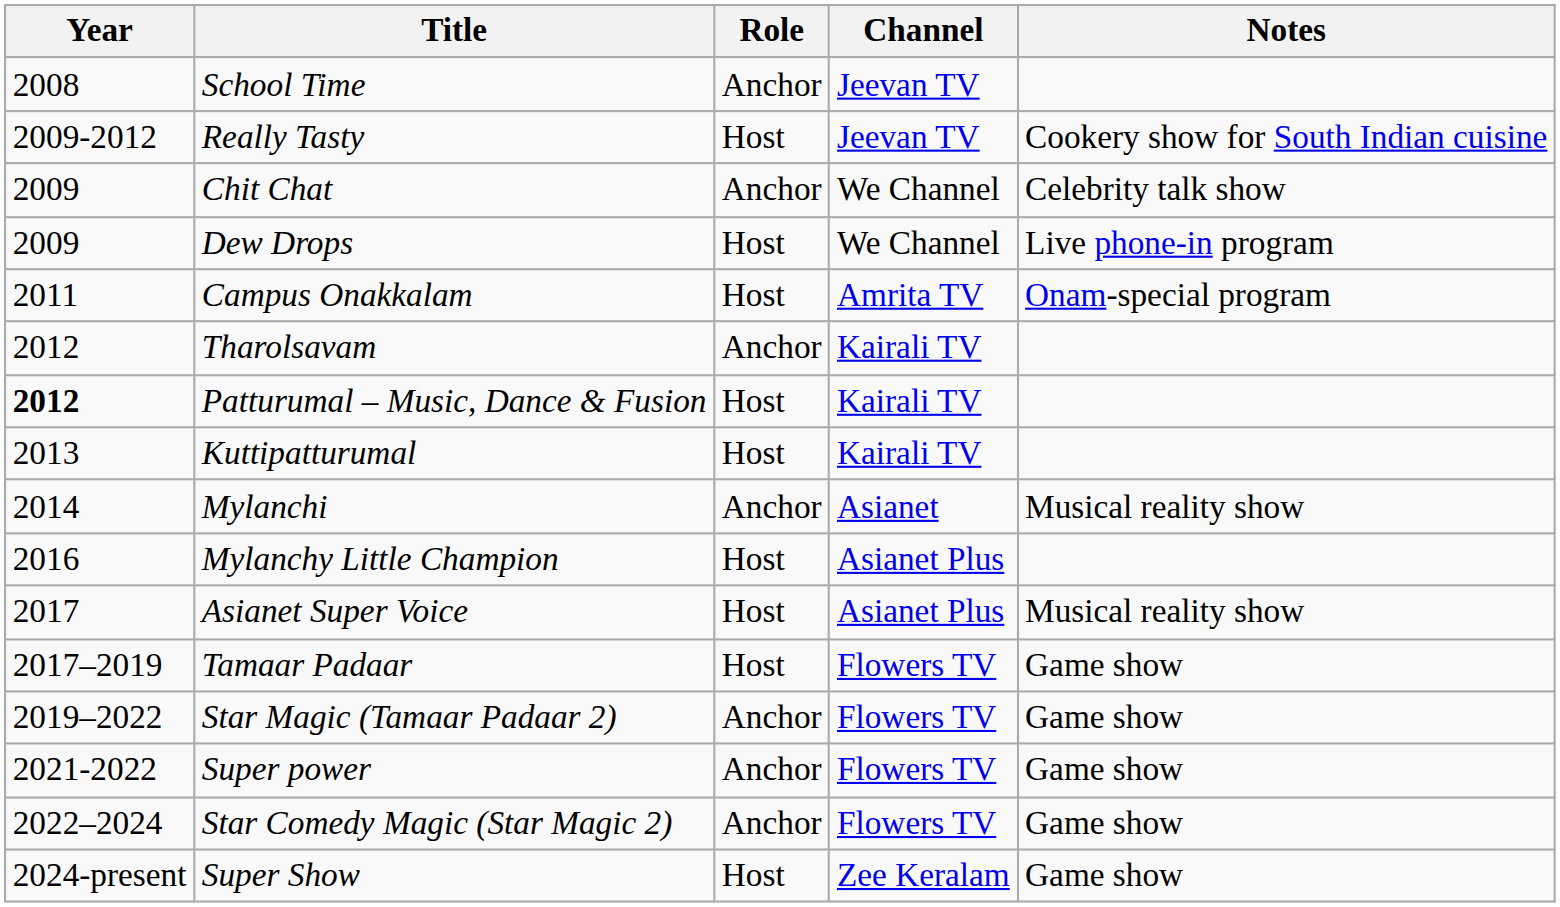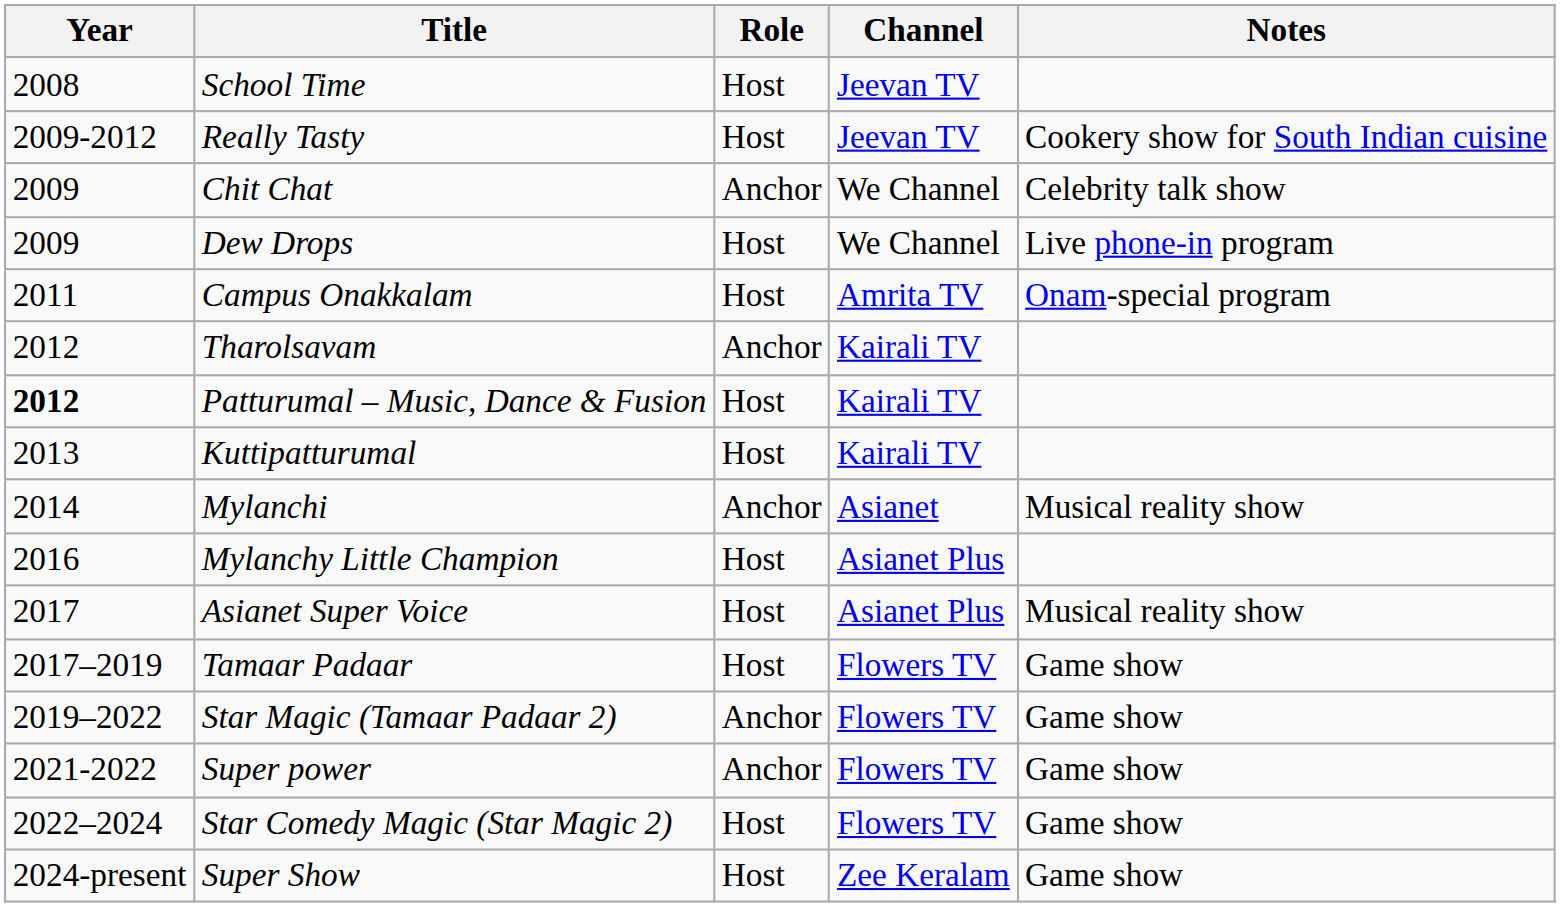 <table class="wikitable">
 <tr>
 <th>Year</th>
 <th>Title</th>
 <th>Role</th>
 <th>Channel</th>
 <th>Notes</th>
 </tr>
 <tr>
 <td>2008</td>
 <td><em>School Time</em></td>
-<td>Anchor</td>
+<td>Host</td>
 <td><a href='#'>Jeevan TV</a></td>
 <td></td>
 </tr>
 <tr>
 <td>2009-2012</td>
 <td><em>Really Tasty</em></td>
 <td>Host</td>
 <td><a href='#'>Jeevan TV</a></td>
 <td>Cookery show for <a href='#'>South Indian cuisine</a></td>
 </tr>
 <tr>
 <td>2009</td>
 <td><em>Chit Chat</em></td>
 <td>Anchor</td>
 <td>We Channel</td>
 <td>Celebrity talk show</td>
 </tr>
 <tr>
 <td>2009</td>
 <td><em>Dew Drops</em></td>
 <td>Host</td>
 <td>We Channel</td>
 <td>Live <a href='#'>phone-in</a> program</td>
 </tr>
 <tr>
 <td>2011</td>
 <td><em>Campus Onakkalam</em></td>
 <td>Host</td>
 <td><a href='#'>Amrita TV</a></td>
 <td><a href='#'>Onam</a>-special program</td>
 </tr>
 <tr>
 <td>2012</td>
 <td><em>Tharolsavam</em></td>
 <td>Anchor</td>
 <td><a href='#'>Kairali TV</a></td>
 <td></td>
 </tr>
 <tr>
 <td><strong>2012</strong></td>
 <td><em>Patturumal – Music, Dance & Fusion</em></td>
 <td>Host</td>
 <td><a href='#'>Kairali TV</a></td>
 <td></td>
 </tr>
 <tr>
 <td>2013</td>
 <td><em>Kuttipatturumal</em></td>
 <td>Host</td>
 <td><a href='#'>Kairali TV</a></td>
 <td></td>
 </tr>
 <tr>
 <td>2014</td>
 <td><em>Mylanchi</em></td>
 <td>Anchor</td>
 <td><a href='#'>Asianet</a></td>
 <td>Musical reality show</td>
 </tr>
 <tr>
 <td>2016</td>
 <td><em>Mylanchy Little Champion</em></td>
 <td>Host</td>
 <td><a href='#'>Asianet Plus</a></td>
 <td></td>
 </tr>
 <tr>
 <td>2017</td>
 <td><em>Asianet Super Voice</em></td>
 <td>Host</td>
 <td><a href='#'>Asianet Plus</a></td>
 <td>Musical reality show</td>
 </tr>
 <tr>
 <td>2017–2019</td>
 <td><em>Tamaar Padaar</em></td>
 <td>Host</td>
 <td><a href='#'>Flowers TV</a></td>
 <td>Game show</td>
 </tr>
 <tr>
 <td>2019–2022</td>
 <td><em>Star Magic (Tamaar Padaar 2)</em></td>
 <td>Anchor</td>
 <td><a href='#'>Flowers TV</a></td>
 <td>Game show</td>
 </tr>
 <tr>
 <td>2021-2022</td>
 <td><em>Super power</em></td>
 <td>Anchor</td>
 <td><a href='#'>Flowers TV</a></td>
 <td>Game show</td>
 </tr>
 <tr>
 <td>2022–2024</td>
 <td><em>Star Comedy Magic (Star Magic 2)</em></td>
-<td>Anchor</td>
+<td>Host</td>
 <td><a href='#'>Flowers TV</a></td>
 <td>Game show</td>
 </tr>
 <tr>
 <td>2024-present</td>
 <td><em>Super Show</em></td>
 <td>Host</td>
 <td><a href='#'>Zee Keralam</a></td>
 <td>Game show</td>
 </tr>
 </table>
